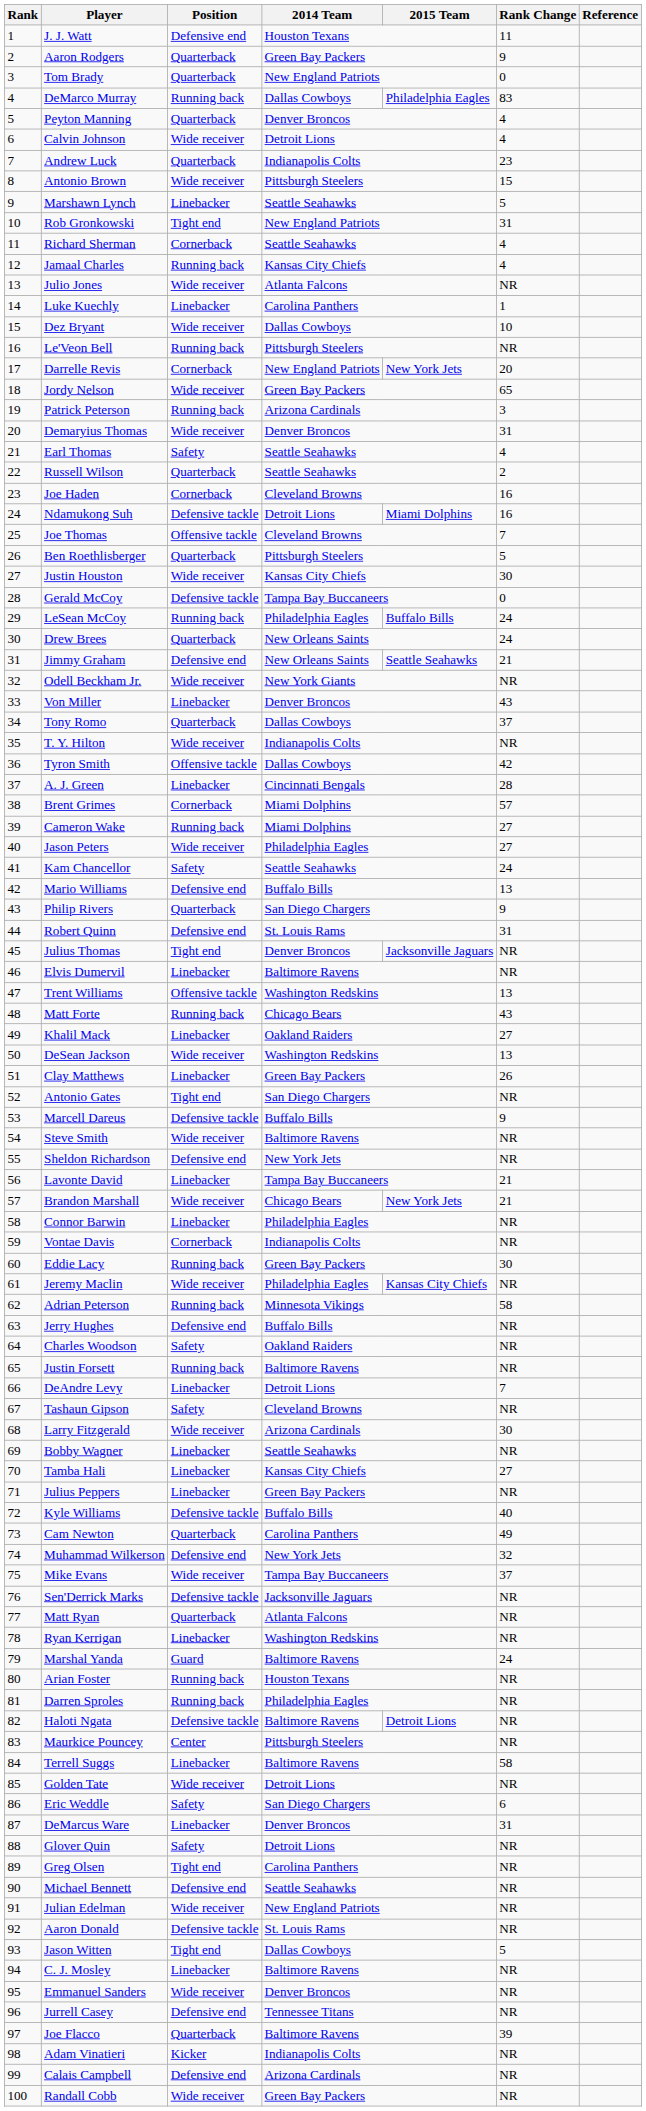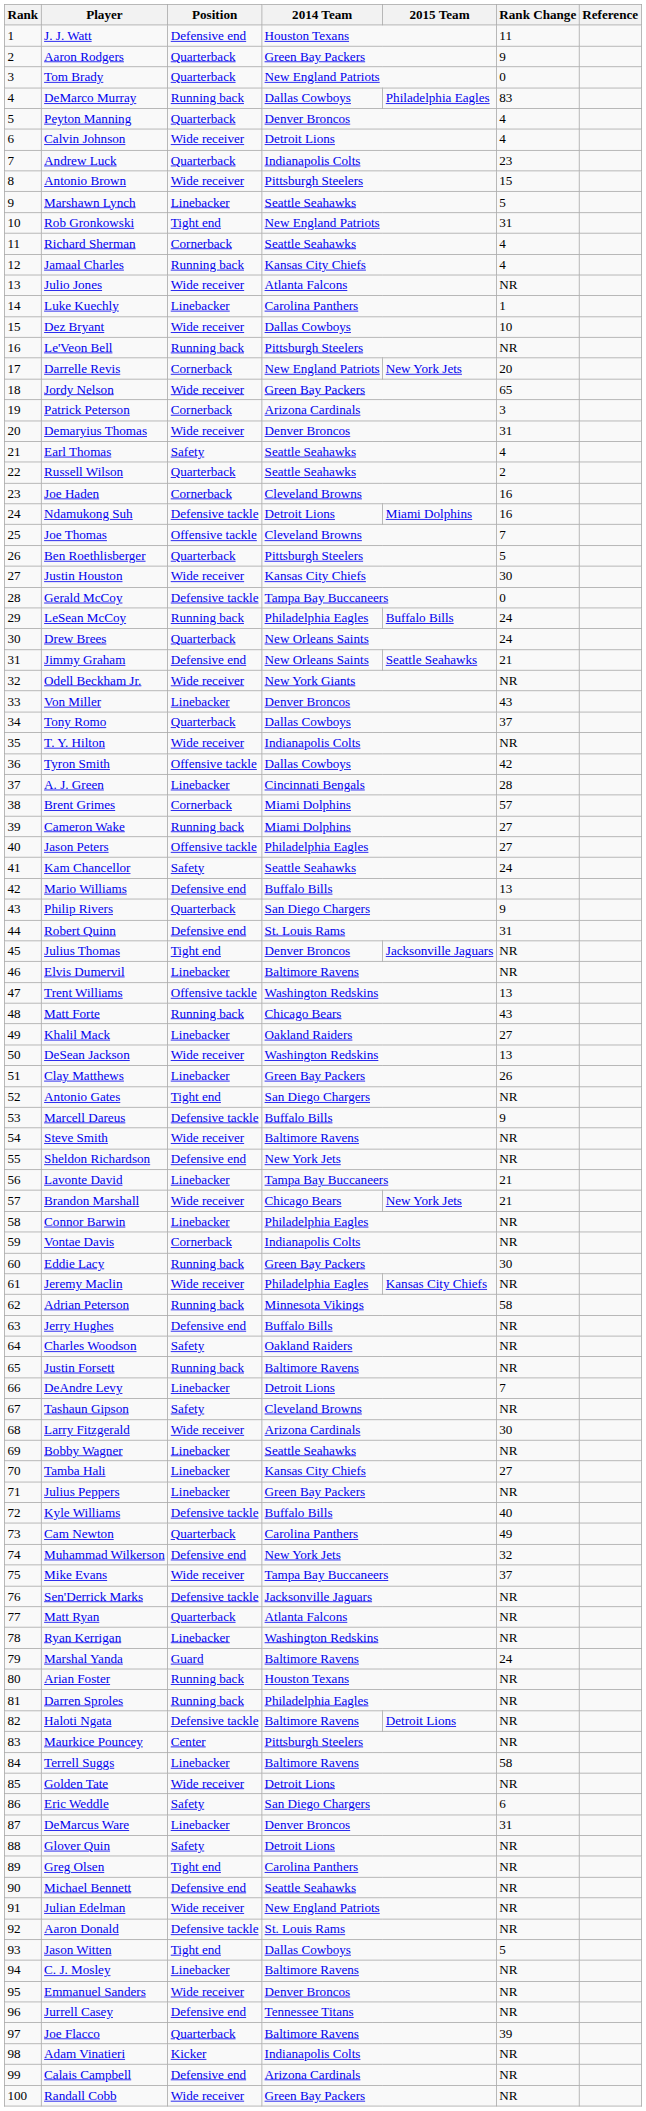 <table class="wikitable sortable">
 <tr>
 <th>Rank</th>
 <th>Player</th>
 <th>Position</th>
 <th>2014 Team</th>
 <th>2015 Team</th>
 <th>Rank Change</th>
 <th>Reference</th>
 </tr>
 <tr>
 <td>1</td>
 <td><a href='#'>J. J. Watt</a></td>
 <td><a href='#'>Defensive end</a></td>
 <td colspan="2"><a href='#'>Houston Texans</a></td>
 <td> 11</td>
 <td></td>
 </tr>
 <tr>
 <td>2</td>
 <td><a href='#'>Aaron Rodgers</a></td>
 <td><a href='#'>Quarterback</a></td>
 <td colspan="2"><a href='#'>Green Bay Packers</a></td>
 <td> 9</td>
 <td></td>
 </tr>
 <tr>
 <td>3</td>
 <td><a href='#'>Tom Brady</a></td>
 <td><a href='#'>Quarterback</a></td>
 <td colspan="2"><a href='#'>New England Patriots</a></td>
 <td> 0</td>
 <td></td>
 </tr>
 <tr>
 <td>4</td>
 <td><a href='#'>DeMarco Murray</a></td>
 <td><a href='#'>Running back</a></td>
 <td><a href='#'>Dallas Cowboys</a></td>
 <td><a href='#'>Philadelphia Eagles</a></td>
 <td> 83</td>
 <td></td>
 </tr>
 <tr>
 <td>5</td>
 <td><a href='#'>Peyton Manning</a></td>
 <td><a href='#'>Quarterback</a></td>
 <td colspan="2"><a href='#'>Denver Broncos</a></td>
 <td> 4</td>
 <td></td>
 </tr>
 <tr>
 <td>6</td>
 <td><a href='#'>Calvin Johnson</a></td>
 <td><a href='#'>Wide receiver</a></td>
 <td colspan="2"><a href='#'>Detroit Lions</a></td>
 <td> 4</td>
 <td></td>
 </tr>
 <tr>
 <td>7</td>
 <td><a href='#'>Andrew Luck</a></td>
 <td><a href='#'>Quarterback</a></td>
 <td colspan="2"><a href='#'>Indianapolis Colts</a></td>
 <td> 23</td>
 <td></td>
 </tr>
 <tr>
 <td>8</td>
 <td><a href='#'>Antonio Brown</a></td>
 <td><a href='#'>Wide receiver</a></td>
 <td colspan="2"><a href='#'>Pittsburgh Steelers</a></td>
 <td> 15</td>
 <td></td>
 </tr>
 <tr>
 <td>9</td>
 <td><a href='#'>Marshawn Lynch</a></td>
 <td><a href='#'>Linebacker</a></td>
 <td colspan="2"><a href='#'>Seattle Seahawks</a></td>
 <td> 5</td>
 <td></td>
 </tr>
 <tr>
 <td>10</td>
 <td><a href='#'>Rob Gronkowski</a></td>
 <td><a href='#'>Tight end</a></td>
 <td colspan="2"><a href='#'>New England Patriots</a></td>
 <td> 31</td>
 <td></td>
 </tr>
 <tr>
 <td>11</td>
 <td><a href='#'>Richard Sherman</a></td>
 <td><a href='#'>Cornerback</a></td>
 <td colspan="2"><a href='#'>Seattle Seahawks</a></td>
 <td> 4</td>
 <td></td>
 </tr>
 <tr>
 <td>12</td>
 <td><a href='#'>Jamaal Charles</a></td>
 <td><a href='#'>Running back</a></td>
 <td colspan="2"><a href='#'>Kansas City Chiefs</a></td>
 <td> 4</td>
 <td></td>
 </tr>
 <tr>
 <td>13</td>
 <td><a href='#'>Julio Jones</a></td>
 <td><a href='#'>Wide receiver</a></td>
 <td colspan="2"><a href='#'>Atlanta Falcons</a></td>
 <td>NR</td>
 <td></td>
 </tr>
 <tr>
 <td>14</td>
 <td><a href='#'>Luke Kuechly</a></td>
 <td><a href='#'>Linebacker</a></td>
 <td colspan="2"><a href='#'>Carolina Panthers</a></td>
 <td> 1</td>
 <td></td>
 </tr>
 <tr>
 <td>15</td>
 <td><a href='#'>Dez Bryant</a></td>
 <td><a href='#'>Wide receiver</a></td>
 <td colspan="2"><a href='#'>Dallas Cowboys</a></td>
 <td> 10</td>
 <td></td>
 </tr>
 <tr>
 <td>16</td>
 <td><a href='#'>Le'Veon Bell</a></td>
 <td><a href='#'>Running back</a></td>
 <td colspan="2"><a href='#'>Pittsburgh Steelers</a></td>
 <td>NR</td>
 <td></td>
 </tr>
 <tr>
 <td>17</td>
 <td><a href='#'>Darrelle Revis</a></td>
 <td><a href='#'>Cornerback</a></td>
 <td><a href='#'>New England Patriots</a></td>
 <td><a href='#'>New York Jets</a></td>
 <td> 20</td>
 <td></td>
 </tr>
 <tr>
 <td>18</td>
 <td><a href='#'>Jordy Nelson</a></td>
 <td><a href='#'>Wide receiver</a></td>
 <td colspan="2"><a href='#'>Green Bay Packers</a></td>
 <td> 65</td>
 <td></td>
 </tr>
 <tr>
 <td>19</td>
 <td><a href='#'>Patrick Peterson</a></td>
-<td><a href='#'>Running back</a></td>
+<td><a href='#'>Cornerback</a></td>
 <td colspan="2"><a href='#'>Arizona Cardinals</a></td>
 <td> 3</td>
 <td></td>
 </tr>
 <tr>
 <td>20</td>
 <td><a href='#'>Demaryius Thomas</a></td>
 <td><a href='#'>Wide receiver</a></td>
 <td colspan="2"><a href='#'>Denver Broncos</a></td>
 <td> 31</td>
 <td></td>
 </tr>
 <tr>
 <td>21</td>
 <td><a href='#'>Earl Thomas</a></td>
 <td><a href='#'>Safety</a></td>
 <td colspan="2"><a href='#'>Seattle Seahawks</a></td>
 <td> 4</td>
 <td></td>
 </tr>
 <tr>
 <td>22</td>
 <td><a href='#'>Russell Wilson</a></td>
 <td><a href='#'>Quarterback</a></td>
 <td colspan="2"><a href='#'>Seattle Seahawks</a></td>
 <td> 2</td>
 <td></td>
 </tr>
 <tr>
 <td>23</td>
 <td><a href='#'>Joe Haden</a></td>
 <td><a href='#'>Cornerback</a></td>
 <td colspan="2"><a href='#'>Cleveland Browns</a></td>
 <td> 16</td>
 <td></td>
 </tr>
 <tr>
 <td>24</td>
 <td><a href='#'>Ndamukong Suh</a></td>
 <td><a href='#'>Defensive tackle</a></td>
 <td><a href='#'>Detroit Lions</a></td>
 <td><a href='#'>Miami Dolphins</a></td>
 <td> 16</td>
 <td></td>
 </tr>
 <tr>
 <td>25</td>
 <td><a href='#'>Joe Thomas</a></td>
 <td><a href='#'>Offensive tackle</a></td>
 <td colspan="2"><a href='#'>Cleveland Browns</a></td>
 <td> 7</td>
 <td></td>
 </tr>
 <tr>
 <td>26</td>
 <td><a href='#'>Ben Roethlisberger</a></td>
 <td><a href='#'>Quarterback</a></td>
 <td colspan="2"><a href='#'>Pittsburgh Steelers</a></td>
 <td> 5</td>
 <td></td>
 </tr>
 <tr>
 <td>27</td>
 <td><a href='#'>Justin Houston</a></td>
 <td><a href='#'>Wide receiver</a></td>
 <td colspan="2"><a href='#'>Kansas City Chiefs</a></td>
 <td> 30</td>
 <td></td>
 </tr>
 <tr>
 <td>28</td>
 <td><a href='#'>Gerald McCoy</a></td>
 <td><a href='#'>Defensive tackle</a></td>
 <td colspan="2"><a href='#'>Tampa Bay Buccaneers</a></td>
 <td> 0</td>
 <td></td>
 </tr>
 <tr>
 <td>29</td>
 <td><a href='#'>LeSean McCoy</a></td>
 <td><a href='#'>Running back</a></td>
 <td><a href='#'>Philadelphia Eagles</a></td>
 <td><a href='#'>Buffalo Bills</a></td>
 <td> 24</td>
 <td></td>
 </tr>
 <tr>
 <td>30</td>
 <td><a href='#'>Drew Brees</a></td>
 <td><a href='#'>Quarterback</a></td>
 <td colspan="2"><a href='#'>New Orleans Saints</a></td>
 <td> 24</td>
 <td></td>
 </tr>
 <tr>
 <td>31</td>
 <td><a href='#'>Jimmy Graham</a></td>
 <td><a href='#'>Defensive end</a></td>
 <td><a href='#'>New Orleans Saints</a></td>
 <td><a href='#'>Seattle Seahawks</a></td>
 <td> 21</td>
 <td></td>
 </tr>
 <tr>
 <td>32</td>
 <td><a href='#'>Odell Beckham Jr.</a></td>
 <td><a href='#'>Wide receiver</a></td>
 <td colspan="2"><a href='#'>New York Giants</a></td>
 <td>NR</td>
 <td></td>
 </tr>
 <tr>
 <td>33</td>
 <td><a href='#'>Von Miller</a></td>
 <td><a href='#'>Linebacker</a></td>
 <td colspan="2"><a href='#'>Denver Broncos</a></td>
 <td> 43</td>
 <td></td>
 </tr>
 <tr>
 <td>34</td>
 <td><a href='#'>Tony Romo</a></td>
 <td><a href='#'>Quarterback</a></td>
 <td colspan="2"><a href='#'>Dallas Cowboys</a></td>
 <td> 37</td>
 <td></td>
 </tr>
 <tr>
 <td>35</td>
 <td><a href='#'>T. Y. Hilton</a></td>
 <td><a href='#'>Wide receiver</a></td>
 <td colspan="2"><a href='#'>Indianapolis Colts</a></td>
 <td>NR</td>
 <td></td>
 </tr>
 <tr>
 <td>36</td>
 <td><a href='#'>Tyron Smith</a></td>
 <td><a href='#'>Offensive tackle</a></td>
 <td colspan="2"><a href='#'>Dallas Cowboys</a></td>
 <td> 42</td>
 <td></td>
 </tr>
 <tr>
 <td>37</td>
 <td><a href='#'>A. J. Green</a></td>
 <td><a href='#'>Linebacker</a></td>
 <td colspan="2"><a href='#'>Cincinnati Bengals</a></td>
 <td> 28</td>
 <td></td>
 </tr>
 <tr>
 <td>38</td>
 <td><a href='#'>Brent Grimes</a></td>
 <td><a href='#'>Cornerback</a></td>
 <td colspan="2"><a href='#'>Miami Dolphins</a></td>
 <td> 57</td>
 <td></td>
 </tr>
 <tr>
 <td>39</td>
 <td><a href='#'>Cameron Wake</a></td>
 <td><a href='#'>Running back</a></td>
 <td colspan="2"><a href='#'>Miami Dolphins</a></td>
 <td> 27</td>
 <td></td>
 </tr>
 <tr>
 <td>40</td>
 <td><a href='#'>Jason Peters</a></td>
-<td><a href='#'>Wide receiver</a></td>
+<td><a href='#'>Offensive tackle</a></td>
 <td colspan="2"><a href='#'>Philadelphia Eagles</a></td>
 <td> 27</td>
 <td></td>
 </tr>
 <tr>
 <td>41</td>
 <td><a href='#'>Kam Chancellor</a></td>
 <td><a href='#'>Safety</a></td>
 <td colspan="2"><a href='#'>Seattle Seahawks</a></td>
 <td> 24</td>
 <td></td>
 </tr>
 <tr>
 <td>42</td>
 <td><a href='#'>Mario Williams</a></td>
 <td><a href='#'>Defensive end</a></td>
 <td colspan="2"><a href='#'>Buffalo Bills</a></td>
 <td> 13</td>
 <td></td>
 </tr>
 <tr>
 <td>43</td>
 <td><a href='#'>Philip Rivers</a></td>
 <td><a href='#'>Quarterback</a></td>
 <td colspan="2"><a href='#'>San Diego Chargers</a></td>
 <td> 9</td>
 <td></td>
 </tr>
 <tr>
 <td>44</td>
 <td><a href='#'>Robert Quinn</a></td>
 <td><a href='#'>Defensive end</a></td>
 <td colspan="2"><a href='#'>St. Louis Rams</a></td>
 <td> 31</td>
 <td></td>
 </tr>
 <tr>
 <td>45</td>
 <td><a href='#'>Julius Thomas</a></td>
 <td><a href='#'>Tight end</a></td>
 <td><a href='#'>Denver Broncos</a></td>
 <td><a href='#'>Jacksonville Jaguars</a></td>
 <td>NR</td>
 <td></td>
 </tr>
 <tr>
 <td>46</td>
 <td><a href='#'>Elvis Dumervil</a></td>
 <td><a href='#'>Linebacker</a></td>
 <td colspan="2"><a href='#'>Baltimore Ravens</a></td>
 <td>NR</td>
 <td></td>
 </tr>
 <tr>
 <td>47</td>
 <td><a href='#'>Trent Williams</a></td>
 <td><a href='#'>Offensive tackle</a></td>
 <td colspan="2"><a href='#'>Washington Redskins</a></td>
 <td> 13</td>
 <td></td>
 </tr>
 <tr>
 <td>48</td>
 <td><a href='#'>Matt Forte</a></td>
 <td><a href='#'>Running back</a></td>
 <td colspan="2"><a href='#'>Chicago Bears</a></td>
 <td> 43</td>
 <td></td>
 </tr>
 <tr>
 <td>49</td>
 <td><a href='#'>Khalil Mack</a></td>
 <td><a href='#'>Linebacker</a></td>
 <td colspan="2"><a href='#'>Oakland Raiders</a></td>
 <td> 27</td>
 <td></td>
 </tr>
 <tr>
 <td>50</td>
 <td><a href='#'>DeSean Jackson</a></td>
 <td><a href='#'>Wide receiver</a></td>
 <td colspan="2"><a href='#'>Washington Redskins</a></td>
 <td> 13</td>
 <td></td>
 </tr>
 <tr>
 <td>51</td>
 <td><a href='#'>Clay Matthews</a></td>
 <td><a href='#'>Linebacker</a></td>
 <td colspan="2"><a href='#'>Green Bay Packers</a></td>
 <td> 26</td>
 <td></td>
 </tr>
 <tr>
 <td>52</td>
 <td><a href='#'>Antonio Gates</a></td>
 <td><a href='#'>Tight end</a></td>
 <td colspan="2"><a href='#'>San Diego Chargers</a></td>
 <td>NR</td>
 <td></td>
 </tr>
 <tr>
 <td>53</td>
 <td><a href='#'>Marcell Dareus</a></td>
 <td><a href='#'>Defensive tackle</a></td>
 <td colspan="2"><a href='#'>Buffalo Bills</a></td>
 <td> 9</td>
 <td></td>
 </tr>
 <tr>
 <td>54</td>
 <td><a href='#'>Steve Smith</a></td>
 <td><a href='#'>Wide receiver</a></td>
 <td colspan="2"><a href='#'>Baltimore Ravens</a></td>
 <td>NR</td>
 <td></td>
 </tr>
 <tr>
 <td>55</td>
 <td><a href='#'>Sheldon Richardson</a></td>
 <td><a href='#'>Defensive end</a></td>
 <td colspan="2"><a href='#'>New York Jets</a></td>
 <td>NR</td>
 <td></td>
 </tr>
 <tr>
 <td>56</td>
 <td><a href='#'>Lavonte David</a></td>
 <td><a href='#'>Linebacker</a></td>
 <td colspan="2"><a href='#'>Tampa Bay Buccaneers</a></td>
 <td> 21</td>
 <td></td>
 </tr>
 <tr>
 <td>57</td>
 <td><a href='#'>Brandon Marshall</a></td>
 <td><a href='#'>Wide receiver</a></td>
 <td><a href='#'>Chicago Bears</a></td>
 <td><a href='#'>New York Jets</a></td>
 <td> 21</td>
 <td></td>
 </tr>
 <tr>
 <td>58</td>
 <td><a href='#'>Connor Barwin</a></td>
 <td><a href='#'>Linebacker</a></td>
 <td colspan="2"><a href='#'>Philadelphia Eagles</a></td>
 <td>NR</td>
 <td></td>
 </tr>
 <tr>
 <td>59</td>
 <td><a href='#'>Vontae Davis</a></td>
 <td><a href='#'>Cornerback</a></td>
 <td colspan="2"><a href='#'>Indianapolis Colts</a></td>
 <td>NR</td>
 <td></td>
 </tr>
 <tr>
 <td>60</td>
 <td><a href='#'>Eddie Lacy</a></td>
 <td><a href='#'>Running back</a></td>
 <td colspan="2"><a href='#'>Green Bay Packers</a></td>
 <td> 30</td>
 <td></td>
 </tr>
 <tr>
 <td>61</td>
 <td><a href='#'>Jeremy Maclin</a></td>
 <td><a href='#'>Wide receiver</a></td>
 <td><a href='#'>Philadelphia Eagles</a></td>
 <td><a href='#'>Kansas City Chiefs</a></td>
 <td>NR</td>
 <td></td>
 </tr>
 <tr>
 <td>62</td>
 <td><a href='#'>Adrian Peterson</a></td>
 <td><a href='#'>Running back</a></td>
 <td colspan="2"><a href='#'>Minnesota Vikings</a></td>
 <td> 58</td>
 <td></td>
 </tr>
 <tr>
 <td>63</td>
 <td><a href='#'>Jerry Hughes</a></td>
 <td><a href='#'>Defensive end</a></td>
 <td colspan="2"><a href='#'>Buffalo Bills</a></td>
 <td>NR</td>
 <td></td>
 </tr>
 <tr>
 <td>64</td>
 <td><a href='#'>Charles Woodson</a></td>
 <td><a href='#'>Safety</a></td>
 <td colspan="2"><a href='#'>Oakland Raiders</a></td>
 <td>NR</td>
 <td></td>
 </tr>
 <tr>
 <td>65</td>
 <td><a href='#'>Justin Forsett</a></td>
 <td><a href='#'>Running back</a></td>
 <td colspan="2"><a href='#'>Baltimore Ravens</a></td>
 <td>NR</td>
 <td></td>
 </tr>
 <tr>
 <td>66</td>
 <td><a href='#'>DeAndre Levy</a></td>
 <td><a href='#'>Linebacker</a></td>
 <td colspan="2"><a href='#'>Detroit Lions</a></td>
 <td> 7</td>
 <td></td>
 </tr>
 <tr>
 <td>67</td>
 <td><a href='#'>Tashaun Gipson</a></td>
 <td><a href='#'>Safety</a></td>
 <td colspan="2"><a href='#'>Cleveland Browns</a></td>
 <td>NR</td>
 <td></td>
 </tr>
 <tr>
 <td>68</td>
 <td><a href='#'>Larry Fitzgerald</a></td>
 <td><a href='#'>Wide receiver</a></td>
 <td colspan="2"><a href='#'>Arizona Cardinals</a></td>
 <td> 30</td>
 <td></td>
 </tr>
 <tr>
 <td>69</td>
 <td><a href='#'>Bobby Wagner</a></td>
 <td><a href='#'>Linebacker</a></td>
 <td colspan="2"><a href='#'>Seattle Seahawks</a></td>
 <td>NR</td>
 <td></td>
 </tr>
 <tr>
 <td>70</td>
 <td><a href='#'>Tamba Hali</a></td>
 <td><a href='#'>Linebacker</a></td>
 <td colspan="2"><a href='#'>Kansas City Chiefs</a></td>
 <td> 27</td>
 <td></td>
 </tr>
 <tr>
 <td>71</td>
 <td><a href='#'>Julius Peppers</a></td>
 <td><a href='#'>Linebacker</a></td>
 <td colspan="2"><a href='#'>Green Bay Packers</a></td>
 <td>NR</td>
 <td></td>
 </tr>
 <tr>
 <td>72</td>
 <td><a href='#'>Kyle Williams</a></td>
 <td><a href='#'>Defensive tackle</a></td>
 <td colspan="2"><a href='#'>Buffalo Bills</a></td>
 <td> 40</td>
 <td></td>
 </tr>
 <tr>
 <td>73</td>
 <td><a href='#'>Cam Newton</a></td>
 <td><a href='#'>Quarterback</a></td>
 <td colspan="2"><a href='#'>Carolina Panthers</a></td>
 <td> 49</td>
 <td></td>
 </tr>
 <tr>
 <td>74</td>
 <td><a href='#'>Muhammad Wilkerson</a></td>
 <td><a href='#'>Defensive end</a></td>
 <td colspan="2"><a href='#'>New York Jets</a></td>
 <td> 32</td>
 <td></td>
 </tr>
 <tr>
 <td>75</td>
 <td><a href='#'>Mike Evans</a></td>
 <td><a href='#'>Wide receiver</a></td>
 <td colspan="2"><a href='#'>Tampa Bay Buccaneers</a></td>
 <td> 37</td>
 <td></td>
 </tr>
 <tr>
 <td>76</td>
 <td><a href='#'>Sen'Derrick Marks</a></td>
 <td><a href='#'>Defensive tackle</a></td>
 <td colspan="2"><a href='#'>Jacksonville Jaguars</a></td>
 <td>NR</td>
 <td></td>
 </tr>
 <tr>
 <td>77</td>
 <td><a href='#'>Matt Ryan</a></td>
 <td><a href='#'>Quarterback</a></td>
 <td colspan="2"><a href='#'>Atlanta Falcons</a></td>
 <td>NR</td>
 <td></td>
 </tr>
 <tr>
 <td>78</td>
 <td><a href='#'>Ryan Kerrigan</a></td>
 <td><a href='#'>Linebacker</a></td>
 <td colspan="2"><a href='#'>Washington Redskins</a></td>
 <td>NR</td>
 <td></td>
 </tr>
 <tr>
 <td>79</td>
 <td><a href='#'>Marshal Yanda</a></td>
 <td><a href='#'>Guard</a></td>
 <td colspan="2"><a href='#'>Baltimore Ravens</a></td>
 <td> 24</td>
 <td></td>
 </tr>
 <tr>
 <td>80</td>
 <td><a href='#'>Arian Foster</a></td>
 <td><a href='#'>Running back</a></td>
 <td colspan="2"><a href='#'>Houston Texans</a></td>
 <td>NR</td>
 <td></td>
 </tr>
 <tr>
 <td>81</td>
 <td><a href='#'>Darren Sproles</a></td>
 <td><a href='#'>Running back</a></td>
 <td colspan="2"><a href='#'>Philadelphia Eagles</a></td>
 <td>NR</td>
 <td></td>
 </tr>
 <tr>
 <td>82</td>
 <td><a href='#'>Haloti Ngata</a></td>
 <td><a href='#'>Defensive tackle</a></td>
 <td><a href='#'>Baltimore Ravens</a></td>
 <td><a href='#'>Detroit Lions</a></td>
 <td>NR</td>
 <td></td>
 </tr>
 <tr>
 <td>83</td>
 <td><a href='#'>Maurkice Pouncey</a></td>
 <td><a href='#'>Center</a></td>
 <td colspan="2"><a href='#'>Pittsburgh Steelers</a></td>
 <td>NR</td>
 <td></td>
 </tr>
 <tr>
 <td>84</td>
 <td><a href='#'>Terrell Suggs</a></td>
 <td><a href='#'>Linebacker</a></td>
 <td colspan="2"><a href='#'>Baltimore Ravens</a></td>
 <td> 58</td>
 <td></td>
 </tr>
 <tr>
 <td>85</td>
 <td><a href='#'>Golden Tate</a></td>
 <td><a href='#'>Wide receiver</a></td>
 <td colspan="2"><a href='#'>Detroit Lions</a></td>
 <td>NR</td>
 <td></td>
 </tr>
 <tr>
 <td>86</td>
 <td><a href='#'>Eric Weddle</a></td>
 <td><a href='#'>Safety</a></td>
 <td colspan="2"><a href='#'>San Diego Chargers</a></td>
 <td> 6</td>
 <td></td>
 </tr>
 <tr>
 <td>87</td>
 <td><a href='#'>DeMarcus Ware</a></td>
 <td><a href='#'>Linebacker</a></td>
 <td colspan="2"><a href='#'>Denver Broncos</a></td>
 <td> 31</td>
 <td></td>
 </tr>
 <tr>
 <td>88</td>
 <td><a href='#'>Glover Quin</a></td>
 <td><a href='#'>Safety</a></td>
 <td colspan="2"><a href='#'>Detroit Lions</a></td>
 <td>NR</td>
 <td></td>
 </tr>
 <tr>
 <td>89</td>
 <td><a href='#'>Greg Olsen</a></td>
 <td><a href='#'>Tight end</a></td>
 <td colspan="2"><a href='#'>Carolina Panthers</a></td>
 <td>NR</td>
 <td></td>
 </tr>
 <tr>
 <td>90</td>
 <td><a href='#'>Michael Bennett</a></td>
 <td><a href='#'>Defensive end</a></td>
 <td colspan="2"><a href='#'>Seattle Seahawks</a></td>
 <td>NR</td>
 <td></td>
 </tr>
 <tr>
 <td>91</td>
 <td><a href='#'>Julian Edelman</a></td>
 <td><a href='#'>Wide receiver</a></td>
 <td colspan="2"><a href='#'>New England Patriots</a></td>
 <td>NR</td>
 <td></td>
 </tr>
 <tr>
 <td>92</td>
 <td><a href='#'>Aaron Donald</a></td>
 <td><a href='#'>Defensive tackle</a></td>
 <td colspan="2"><a href='#'>St. Louis Rams</a></td>
 <td>NR</td>
 <td></td>
 </tr>
 <tr>
 <td>93</td>
 <td><a href='#'>Jason Witten</a></td>
 <td><a href='#'>Tight end</a></td>
 <td colspan="2"><a href='#'>Dallas Cowboys</a></td>
 <td> 5</td>
 <td></td>
 </tr>
 <tr>
 <td>94</td>
 <td><a href='#'>C. J. Mosley</a></td>
 <td><a href='#'>Linebacker</a></td>
 <td colspan="2"><a href='#'>Baltimore Ravens</a></td>
 <td>NR</td>
 <td></td>
 </tr>
 <tr>
 <td>95</td>
 <td><a href='#'>Emmanuel Sanders</a></td>
 <td><a href='#'>Wide receiver</a></td>
 <td colspan="2"><a href='#'>Denver Broncos</a></td>
 <td>NR</td>
 <td></td>
 </tr>
 <tr>
 <td>96</td>
 <td><a href='#'>Jurrell Casey</a></td>
 <td><a href='#'>Defensive end</a></td>
 <td colspan="2"><a href='#'>Tennessee Titans</a></td>
 <td>NR</td>
 <td></td>
 </tr>
 <tr>
 <td>97</td>
 <td><a href='#'>Joe Flacco</a></td>
 <td><a href='#'>Quarterback</a></td>
 <td colspan="2"><a href='#'>Baltimore Ravens</a></td>
 <td> 39</td>
 <td></td>
 </tr>
 <tr>
 <td>98</td>
 <td><a href='#'>Adam Vinatieri</a></td>
 <td><a href='#'>Kicker</a></td>
 <td colspan="2"><a href='#'>Indianapolis Colts</a></td>
 <td>NR</td>
 <td></td>
 </tr>
 <tr>
 <td>99</td>
 <td><a href='#'>Calais Campbell</a></td>
 <td><a href='#'>Defensive end</a></td>
 <td colspan="2"><a href='#'>Arizona Cardinals</a></td>
 <td>NR</td>
 <td></td>
 </tr>
 <tr>
 <td>100</td>
 <td><a href='#'>Randall Cobb</a></td>
 <td><a href='#'>Wide receiver</a></td>
 <td colspan="2"><a href='#'>Green Bay Packers</a></td>
 <td>NR</td>
 <td></td>
 </tr>
 </table>
